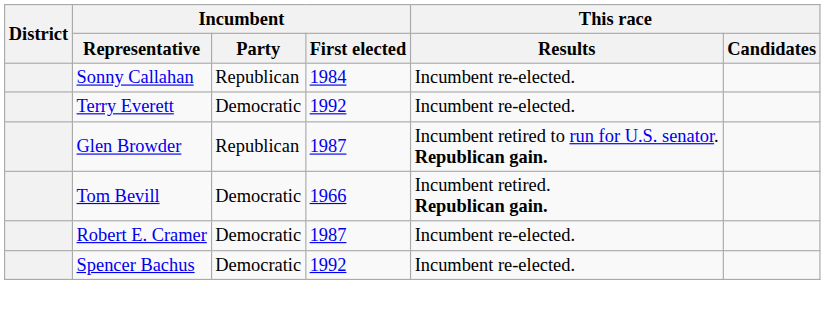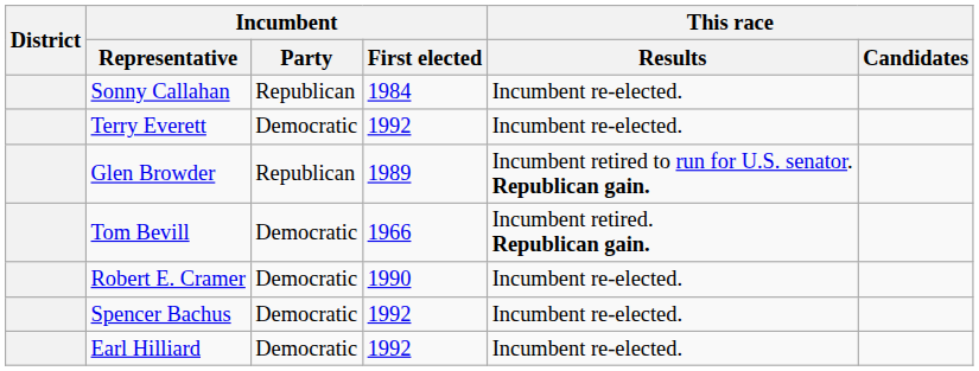 <table class=wikitable>
 <tr>
 <th rowspan=2>District</th>
 <th colspan=3>Incumbent</th>
 <th colspan=2>This race</th>
 </tr>
 <tr>
 <th>Representative</th>
 <th>Party</th>
 <th>First elected</th>
 <th>Results</th>
 <th>Candidates</th>
 </tr>
 <tr>
 <th></th>
 <td><a href='#'>Sonny Callahan</a></td>
 <td>Republican</td>
 <td><a href='#'>1984</a></td>
 <td>Incumbent re-elected.</td>
 <td nowrap></td>
 </tr>
 <tr>
 <th></th>
 <td><a href='#'>Terry Everett</a></td>
 <td>Democratic</td>
 <td><a href='#'>1992</a></td>
 <td>Incumbent re-elected.</td>
 <td nowrap></td>
 </tr>
 <tr>
 <th></th>
 <td><a href='#'>Glen Browder</a></td>
 <td>Republican</td>
-<td><a href='#'>1987 </a></td>
+<td><a href='#'>1989 </a></td>
 <td>Incumbent retired to <a href='#'>run for U.S. senator</a>.<br><strong>Republican gain.</strong></td>
 <td nowrap></td>
 </tr>
 <tr>
 <th></th>
 <td><a href='#'>Tom Bevill</a></td>
 <td>Democratic</td>
 <td><a href='#'>1966</a></td>
 <td>Incumbent retired.<br><strong>Republican gain.</strong></td>
 <td nowrap></td>
 </tr>
 <tr>
 <th></th>
 <td><a href='#'>Robert E. Cramer</a></td>
 <td>Democratic</td>
-<td><a href='#'>1987</a></td>
+<td><a href='#'>1990</a></td>
 <td>Incumbent re-elected.</td>
 <td nowrap></td>
 </tr>
 <tr>
 <th></th>
 <td><a href='#'>Spencer Bachus</a></td>
 <td>Democratic</td>
 <td><a href='#'>1992</a></td>
 <td>Incumbent re-elected.</td>
 <td nowrap></td>
 </tr>
+<tr>
+<th></th>
+<td><a href='#'>Earl Hilliard</a></td>
+<td>Democratic</td>
+<td><a href='#'>1992</a></td>
+<td>Incumbent re-elected.</td>
+<td nowrap></td>
+</tr>
 </table>
